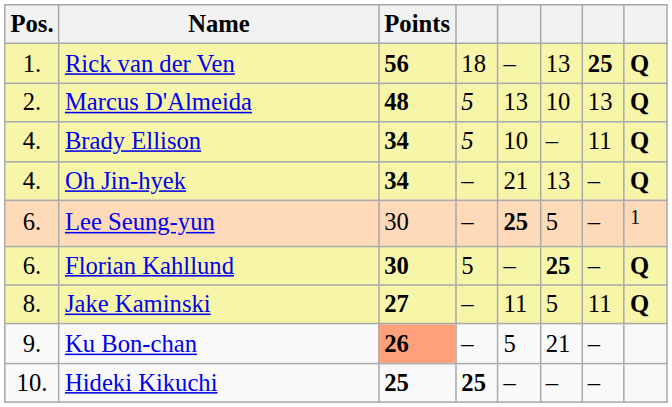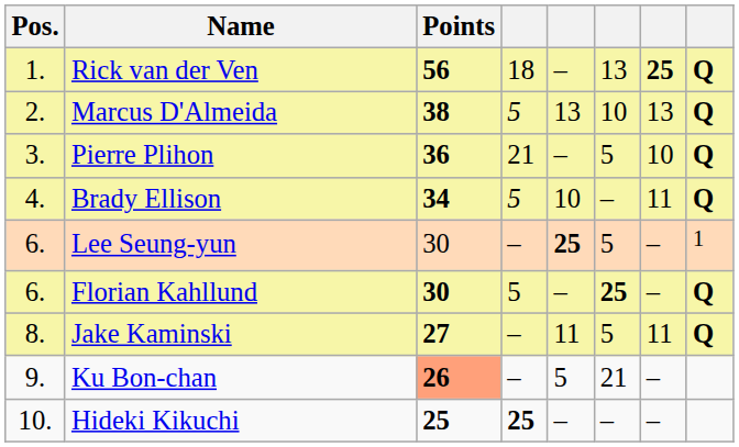 <table class="wikitable">
 <tr>
 <th width=10px>Pos.</th>
 <th width=200px>Name</th>
 <th width=20px>Points</th>
 <th width=20px></th>
 <th width=20px></th>
 <th width=20px></th>
 <th width=20px></th>
 <th width=20px></th>
 </tr>
 <tr style="background:#f7f6a8;">
 <td align=center>1.</td>
 <td> <a href='#'>Rick van der Ven</a></td>
 <td><strong>56</strong></td>
 <td>18</td>
 <td>–</td>
 <td>13</td>
 <td><strong>25</strong></td>
 <td><strong>Q</strong></td>
 </tr>
 <tr style="background:#f7f6a8;">
 <td align=center>2.</td>
 <td> <a href='#'>Marcus D'Almeida</a></td>
-<td><strong>48</strong></td>
+<td><strong>38</strong></td>
 <td><em>5</em></td>
 <td>13</td>
 <td>10</td>
 <td>13</td>
+<td><strong>Q</strong></td>
+</tr>
+<tr style="background:#f7f6a8;">
+<td align=center>3.</td>
+<td> <a href='#'>Pierre Plihon</a></td>
+<td><strong>36</strong></td>
+<td>21</td>
+<td>–</td>
+<td>5</td>
+<td>10</td>
 <td><strong>Q</strong></td>
 </tr>
 <tr style="background:#f7f6a8;">
 <td align=center>4.</td>
 <td> <a href='#'>Brady Ellison</a></td>
 <td><strong>34</strong></td>
 <td><em>5</em></td>
 <td>10</td>
 <td>–</td>
 <td>11</td>
-<td><strong>Q</strong></td>
-</tr>
-<tr style="background:#f7f6a8;">
-<td align=center>4.</td>
-<td> <a href='#'>Oh Jin-hyek</a></td>
-<td><strong>34</strong></td>
-<td>–</td>
-<td>21</td>
-<td>13</td>
-<td>–</td>
 <td><strong>Q</strong></td>
 </tr>
 <tr style="background:#ffdab9;">
 <td align=center>6.</td>
 <td> <a href='#'>Lee Seung-yun</a></td>
 <td>30</td>
 <td>–</td>
 <td><strong>25</strong></td>
 <td>5</td>
 <td>–</td>
 <td><sup>1</sup></td>
 </tr>
 <tr style="background:#f7f6a8;">
 <td align=center>6.</td>
 <td> <a href='#'>Florian Kahllund</a></td>
 <td><strong>30</strong></td>
 <td>5</td>
 <td>–</td>
 <td><strong>25</strong></td>
 <td>–</td>
 <td><strong>Q</strong></td>
 </tr>
 <tr style="background:#f7f6a8;">
 <td align=center>8.</td>
 <td> <a href='#'>Jake Kaminski</a></td>
 <td><strong>27</strong></td>
 <td>–</td>
 <td>11</td>
 <td>5</td>
 <td>11</td>
 <td><strong>Q</strong></td>
 </tr>
 <tr>
 <td align=center>9.</td>
 <td> <a href='#'>Ku Bon-chan</a></td>
 <td style="background: lightsalmon;"><strong>26</strong></td>
 <td>–</td>
 <td>5</td>
 <td>21</td>
 <td>–</td>
 <td></td>
 </tr>
 <tr>
 <td align=center>10.</td>
 <td> <a href='#'>Hideki Kikuchi</a></td>
 <td><strong>25</strong></td>
 <td><strong>25</strong></td>
 <td>–</td>
 <td>–</td>
 <td>–</td>
 <td></td>
 </tr>
 </table>
